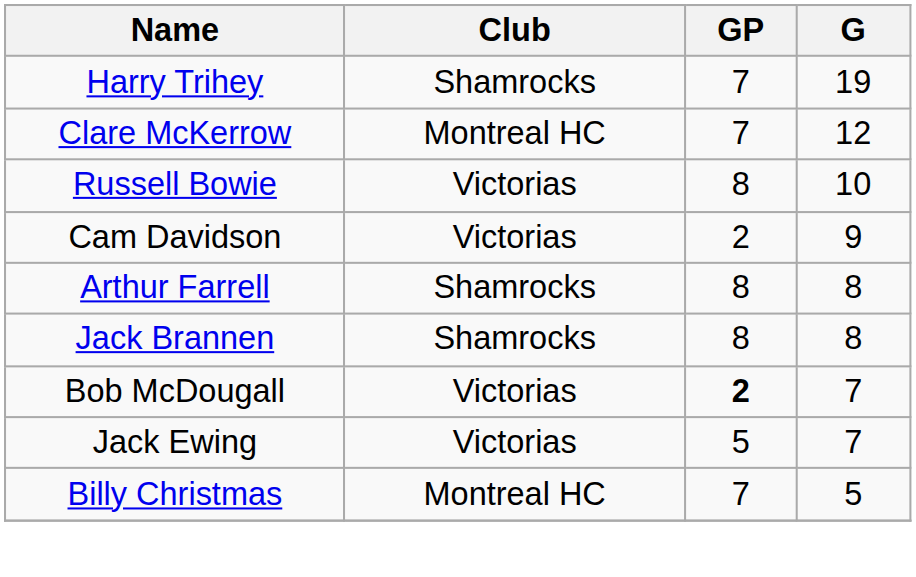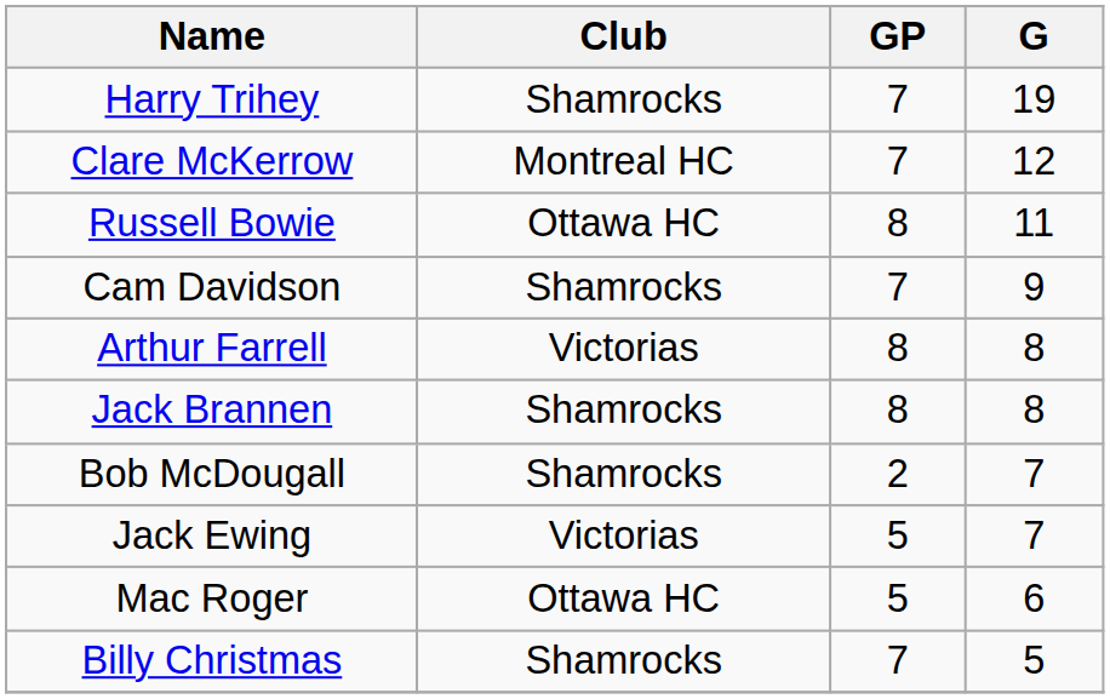 <table class="wikitable" style="text-align:center;">
 <tr>
 <th style="width:10em">Name</th>
 <th style="width:10em">Club</th>
 <th style="width:3em">GP</th>
 <th style="width:3em">G</th>
 </tr>
 <tr>
 <td><a href='#'> Harry Trihey</a></td>
 <td>Shamrocks</td>
 <td>7</td>
 <td>19</td>
 </tr>
 <tr>
 <td><a href='#'> Clare McKerrow</a></td>
 <td>Montreal HC</td>
 <td>7</td>
 <td>12</td>
 </tr>
 <tr>
 <td><a href='#'> Russell Bowie</a></td>
-<td>Victorias</td>
+<td>Ottawa HC</td>
 <td>8</td>
-<td>10</td>
+<td>11</td>
 </tr>
 <tr>
 <td>Cam Davidson</td>
-<td>Victorias</td>
-<td>2</td>
+<td>Shamrocks</td>
+<td>7</td>
 <td>9</td>
 </tr>
 <tr>
 <td><a href='#'> Arthur Farrell</a></td>
-<td>Shamrocks</td>
+<td>Victorias</td>
 <td>8</td>
 <td>8</td>
 </tr>
 <tr>
 <td><a href='#'> Jack Brannen</a></td>
 <td>Shamrocks</td>
 <td>8</td>
 <td>8</td>
 </tr>
 <tr>
 <td>Bob McDougall</td>
-<td>Victorias</td>
-<td><strong>2</strong></td>
+<td>Shamrocks</td>
+<td>2</td>
 <td>7</td>
 </tr>
 <tr>
 <td>Jack Ewing</td>
 <td>Victorias</td>
 <td>5</td>
 <td>7</td>
 </tr>
 <tr>
+<td>Mac Roger</td>
+<td>Ottawa HC</td>
+<td>5</td>
+<td>6</td>
+</tr>
+<tr>
 <td><a href='#'> Billy Christmas</a></td>
-<td>Montreal HC</td>
+<td>Shamrocks</td>
 <td>7</td>
 <td>5</td>
 </tr>
 <tr>
 </tr>
 </table>
